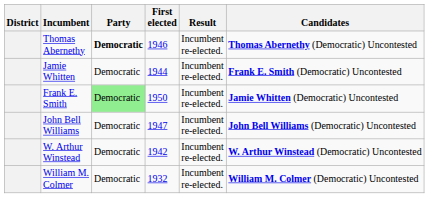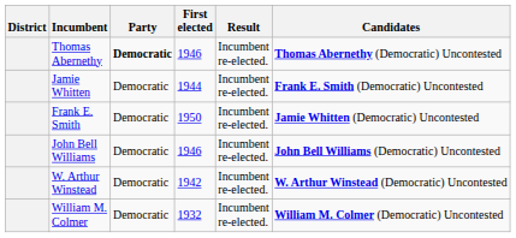 <table class=wikitable>
 <tr valign=bottom>
 <th>District</th>
 <th>Incumbent</th>
 <th>Party</th>
 <th>First<br>elected</th>
 <th>Result</th>
 <th>Candidates</th>
 </tr>
 <tr>
 <th></th>
 <td><a href='#'>Thomas Abernethy</a></td>
 <td><strong>Democratic</strong></td>
 <td><a href='#'>1946</a></td>
 <td>Incumbent re-elected.</td>
 <td nowrap> <strong><a href='#'>Thomas Abernethy</a></strong> (Democratic) Uncontested</td>
 </tr>
 <tr>
 <th></th>
 <td><a href='#'>Jamie Whitten</a></td>
 <td>Democratic</td>
 <td><a href='#'>1944</a></td>
 <td>Incumbent re-elected.</td>
 <td nowrap> <strong><a href='#'>Frank E. Smith</a></strong> (Democratic) Uncontested</td>
 </tr>
 <tr>
 <th></th>
 <td><a href='#'>Frank E. Smith</a></td>
-<td style="background: lightgreen;">Democratic</td>
+<td>Democratic</td>
 <td><a href='#'>1950</a></td>
 <td>Incumbent re-elected.</td>
 <td nowrap> <strong><a href='#'>Jamie Whitten</a></strong> (Democratic) Uncontested</td>
 </tr>
 <tr>
 <th></th>
 <td><a href='#'>John Bell Williams</a></td>
 <td>Democratic</td>
-<td><a href='#'>1947</a></td>
+<td><a href='#'>1946</a></td>
 <td>Incumbent re-elected.</td>
 <td nowrap> <strong><a href='#'>John Bell Williams</a></strong> (Democratic) Uncontested</td>
 </tr>
 <tr>
 <th></th>
 <td><a href='#'>W. Arthur Winstead</a></td>
 <td>Democratic</td>
 <td><a href='#'>1942</a></td>
 <td>Incumbent re-elected.</td>
 <td nowrap> <strong><a href='#'>W. Arthur Winstead</a></strong> (Democratic) Uncontested</td>
 </tr>
 <tr>
 <th></th>
 <td><a href='#'>William M. Colmer</a></td>
 <td>Democratic</td>
 <td><a href='#'>1932</a></td>
 <td>Incumbent re-elected.</td>
 <td nowrap> <strong><a href='#'>William M. Colmer</a></strong> (Democratic) Uncontested</td>
 </tr>
 </table>
